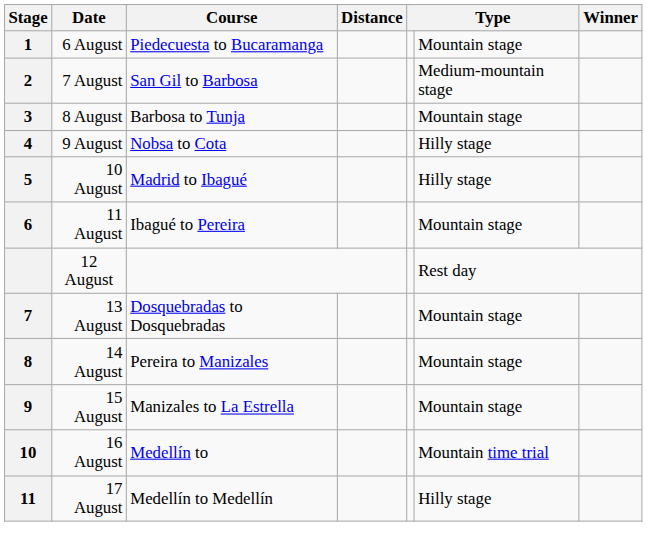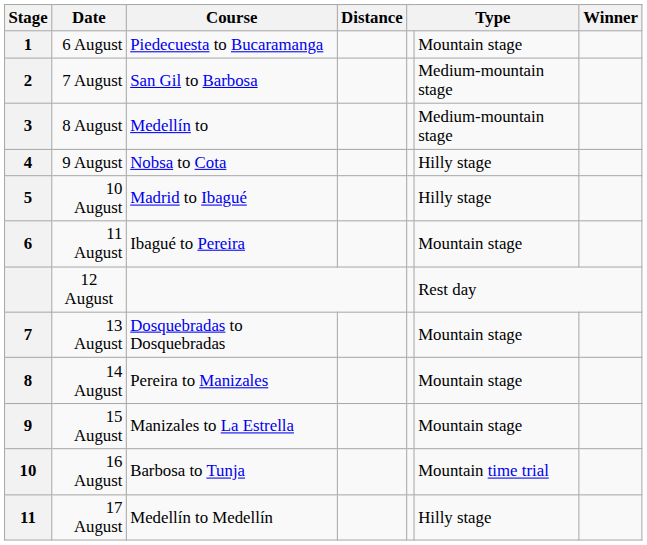 <table class="wikitable">
 <tr>
 <th scope="col">Stage</th>
 <th scope="col">Date</th>
 <th scope="col">Course</th>
 <th scope="col">Distance</th>
 <th scope="col" colspan="2">Type</th>
 <th scope="col">Winner</th>
 </tr>
 <tr>
 <th style="text-align:center">1</th>
 <td align=right>6 August</td>
 <td><a href='#'>Piedecuesta</a> to <a href='#'>Bucaramanga</a></td>
 <td style="text-align:center;"></td>
 <td></td>
 <td>Mountain stage</td>
 <td></td>
 </tr>
 <tr>
 <th style="text-align:center">2</th>
 <td align=right>7 August</td>
 <td><a href='#'>San Gil</a> to <a href='#'>Barbosa</a></td>
 <td style="text-align:center;"></td>
 <td></td>
 <td>Medium-mountain stage</td>
 <td></td>
 </tr>
 <tr>
 <th style="text-align:center">3</th>
 <td align=right>8 August</td>
-<td>Barbosa to <a href='#'>Tunja</a></td>
+<td><a href='#'>Medellín</a> to </td>
 <td style="text-align:center;"></td>
 <td></td>
-<td>Mountain stage</td>
+<td>Medium-mountain stage</td>
 <td></td>
 </tr>
 <tr>
 <th style="text-align:center">4</th>
 <td align=right>9 August</td>
 <td><a href='#'>Nobsa</a> to <a href='#'>Cota</a></td>
 <td style="text-align:center;"></td>
 <td></td>
 <td>Hilly stage</td>
 <td></td>
 </tr>
 <tr>
 <th style="text-align:center">5</th>
 <td align=right>10 August</td>
 <td><a href='#'>Madrid</a> to <a href='#'>Ibagué</a></td>
 <td style="text-align:center;"></td>
 <td></td>
 <td>Hilly stage</td>
 <td></td>
 </tr>
 <tr>
 <th style="text-align:center">6</th>
 <td align=right>11 August</td>
 <td>Ibagué to <a href='#'>Pereira</a></td>
 <td style="text-align:center;"></td>
 <td></td>
 <td>Mountain stage</td>
 <td></td>
 </tr>
 <tr>
 <th scope="row"></th>
 <td style="text-align:center;">12 August</td>
 <td colspan="2"></td>
 <td></td>
 <td colspan="3">Rest day</td>
 </tr>
 <tr>
 <th style="text-align:center">7</th>
 <td align=right>13 August</td>
 <td><a href='#'>Dosquebradas</a> to Dosquebradas</td>
 <td style="text-align:center;"></td>
 <td></td>
 <td>Mountain stage</td>
 <td></td>
 </tr>
 <tr>
 <th style="text-align:center">8</th>
 <td align=right>14 August</td>
 <td>Pereira to <a href='#'>Manizales</a></td>
 <td style="text-align:center;"></td>
 <td></td>
 <td>Mountain stage</td>
 <td></td>
 </tr>
 <tr>
 <th style="text-align:center">9</th>
 <td align=right>15 August</td>
 <td>Manizales to <a href='#'>La Estrella</a></td>
 <td style="text-align:center;"></td>
 <td></td>
 <td>Mountain stage</td>
 <td></td>
 </tr>
 <tr>
 <th style="text-align:center">10</th>
 <td align=right>16 August</td>
-<td><a href='#'>Medellín</a> to </td>
+<td>Barbosa to <a href='#'>Tunja</a></td>
 <td style="text-align:center;"></td>
 <td></td>
 <td>Mountain <a href='#'>time trial</a></td>
 <td></td>
 </tr>
 <tr>
 <th style="text-align:center">11</th>
 <td align=right>17 August</td>
 <td>Medellín to Medellín</td>
 <td style="text-align:center;"></td>
 <td></td>
 <td>Hilly stage</td>
 <td></td>
 </tr>
 </table>
